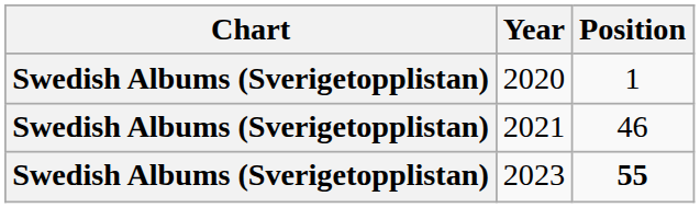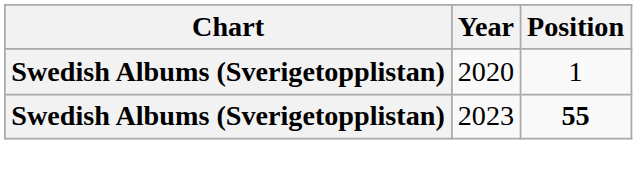 <table class="wikitable plainrowheaders" style="text-align:center">
 <tr>
 <th scope="col">Chart</th>
 <th scope="col">Year</th>
 <th scope="col">Position</th>
 </tr>
 <tr>
 <th scope="row">Swedish Albums (Sverigetopplistan)</th>
 <td>2020</td>
 <td>1</td>
 </tr>
 <tr>
 <th scope="row">Swedish Albums (Sverigetopplistan)</th>
-<td>2021</td>
-<td>46</td>
-</tr>
-<tr>
-<th scope="row">Swedish Albums (Sverigetopplistan)</th>
 <td>2023</td>
 <td><strong>55</strong></td>
 </tr>
 </table>
